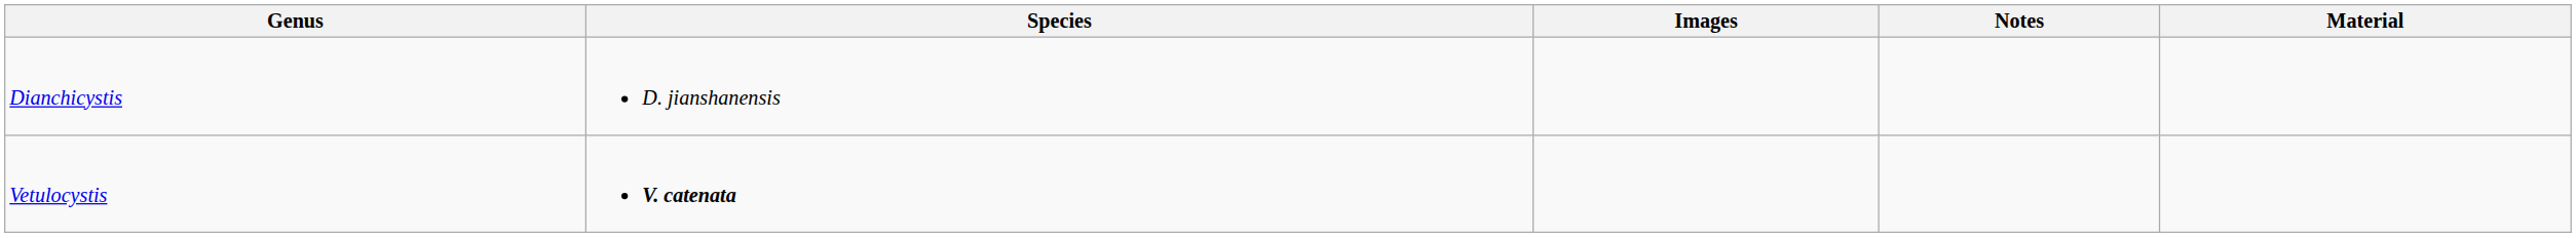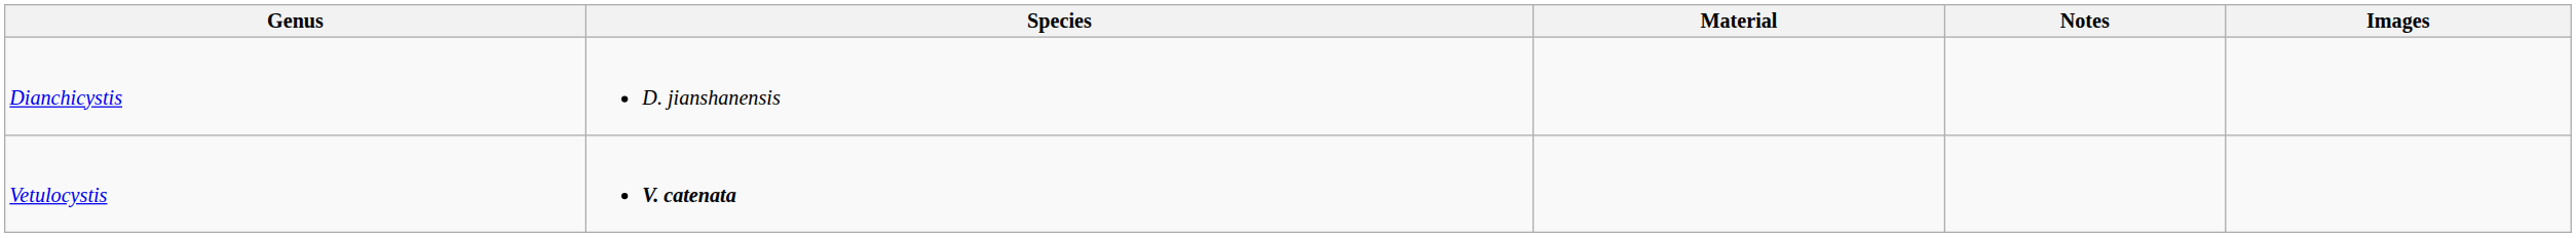 <table class="wikitable" style="margin:auto;width:100%;">
 <tr>
 <th>Genus</th>
 <th>Species</th>
+<th>Material</th>
+<th>Notes</th>
 <th>Images</th>
-<th>Notes</th>
-<th>Material</th>
 </tr>
 <tr>
 <td><br><em><a href='#'>Dianchicystis</a></em></td>
 <td><br><ul><li><em>D. jianshanensis</em></li></ul></td>
 <td></td>
 <td></td>
 <td></td>
 </tr>
 <tr>
 <td><br><em><a href='#'>Vetulocystis</a></em></td>
 <td><strong><br><ul><li><em>V. catenata</em></li></ul></strong></td>
 <td></td>
 <td></td>
 <td></td>
 </tr>
 </table>
